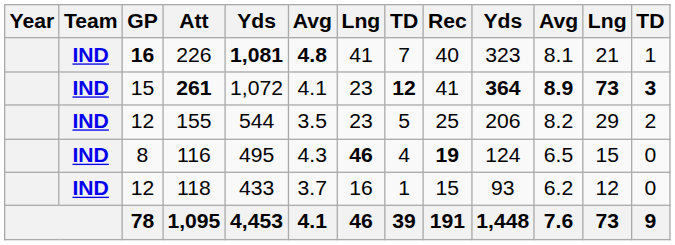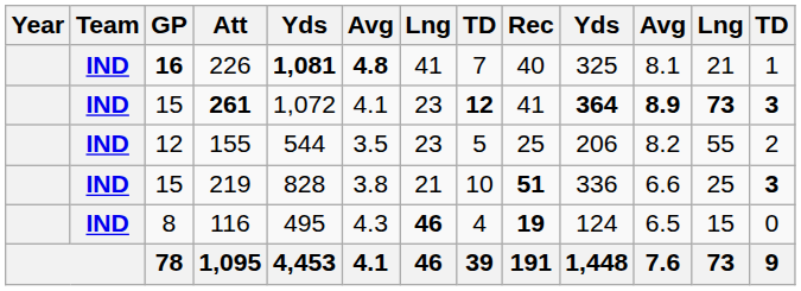 <table class="wikitable" style="text-align: center;">
 <tr>
 <th>Year</th>
 <th>Team</th>
 <th>GP</th>
 <th>Att</th>
 <th>Yds</th>
 <th>Avg</th>
 <th>Lng</th>
 <th>TD</th>
 <th>Rec</th>
 <th>Yds</th>
 <th>Avg</th>
 <th>Lng</th>
 <th>TD</th>
 </tr>
 <tr>
 <th></th>
 <th><a href='#'>IND</a></th>
 <td><strong>16</strong></td>
 <td>226</td>
 <td><strong>1,081</strong></td>
 <td><strong>4.8</strong></td>
 <td>41</td>
 <td>7</td>
 <td>40</td>
-<td>323</td>
+<td>325</td>
 <td>8.1</td>
 <td>21</td>
 <td>1</td>
 </tr>
 <tr>
 <th></th>
 <th><a href='#'>IND</a></th>
 <td>15</td>
 <td><strong>261</strong></td>
 <td>1,072</td>
 <td>4.1</td>
 <td>23</td>
 <td><strong>12</strong></td>
 <td>41</td>
 <td><strong>364</strong></td>
 <td><strong>8.9</strong></td>
 <td><strong>73</strong></td>
 <td><strong>3</strong></td>
 </tr>
 <tr>
 <th></th>
 <th><a href='#'>IND</a></th>
 <td>12</td>
 <td>155</td>
 <td>544</td>
 <td>3.5</td>
 <td>23</td>
 <td>5</td>
 <td>25</td>
 <td>206</td>
 <td>8.2</td>
-<td>29</td>
+<td>55</td>
 <td>2</td>
+</tr>
+<tr>
+<th></th>
+<th><a href='#'>IND</a></th>
+<td>15</td>
+<td>219</td>
+<td>828</td>
+<td>3.8</td>
+<td>21</td>
+<td>10</td>
+<td><strong>51</strong></td>
+<td>336</td>
+<td>6.6</td>
+<td>25</td>
+<td><strong>3</strong></td>
 </tr>
 <tr>
 <th></th>
 <th><a href='#'>IND</a></th>
 <td>8</td>
 <td>116</td>
 <td>495</td>
 <td>4.3</td>
 <td><strong>46</strong></td>
 <td>4</td>
 <td><strong>19</strong></td>
 <td>124</td>
 <td>6.5</td>
 <td>15</td>
 <td>0</td>
 </tr>
 <tr>
-<th></th>
-<th><a href='#'>IND</a></th>
-<td>12</td>
-<td>118</td>
-<td>433</td>
-<td>3.7</td>
-<td>16</td>
-<td>1</td>
-<td>15</td>
-<td>93</td>
-<td>6.2</td>
-<td>12</td>
-<td>0</td>
-</tr>
-<tr>
 <th colspan="2"></th>
 <th>78</th>
 <th>1,095</th>
 <th>4,453</th>
 <th>4.1</th>
 <th>46</th>
 <th>39</th>
 <th>191</th>
 <th>1,448</th>
 <th>7.6</th>
 <th>73</th>
 <th>9</th>
 </tr>
 </table>
